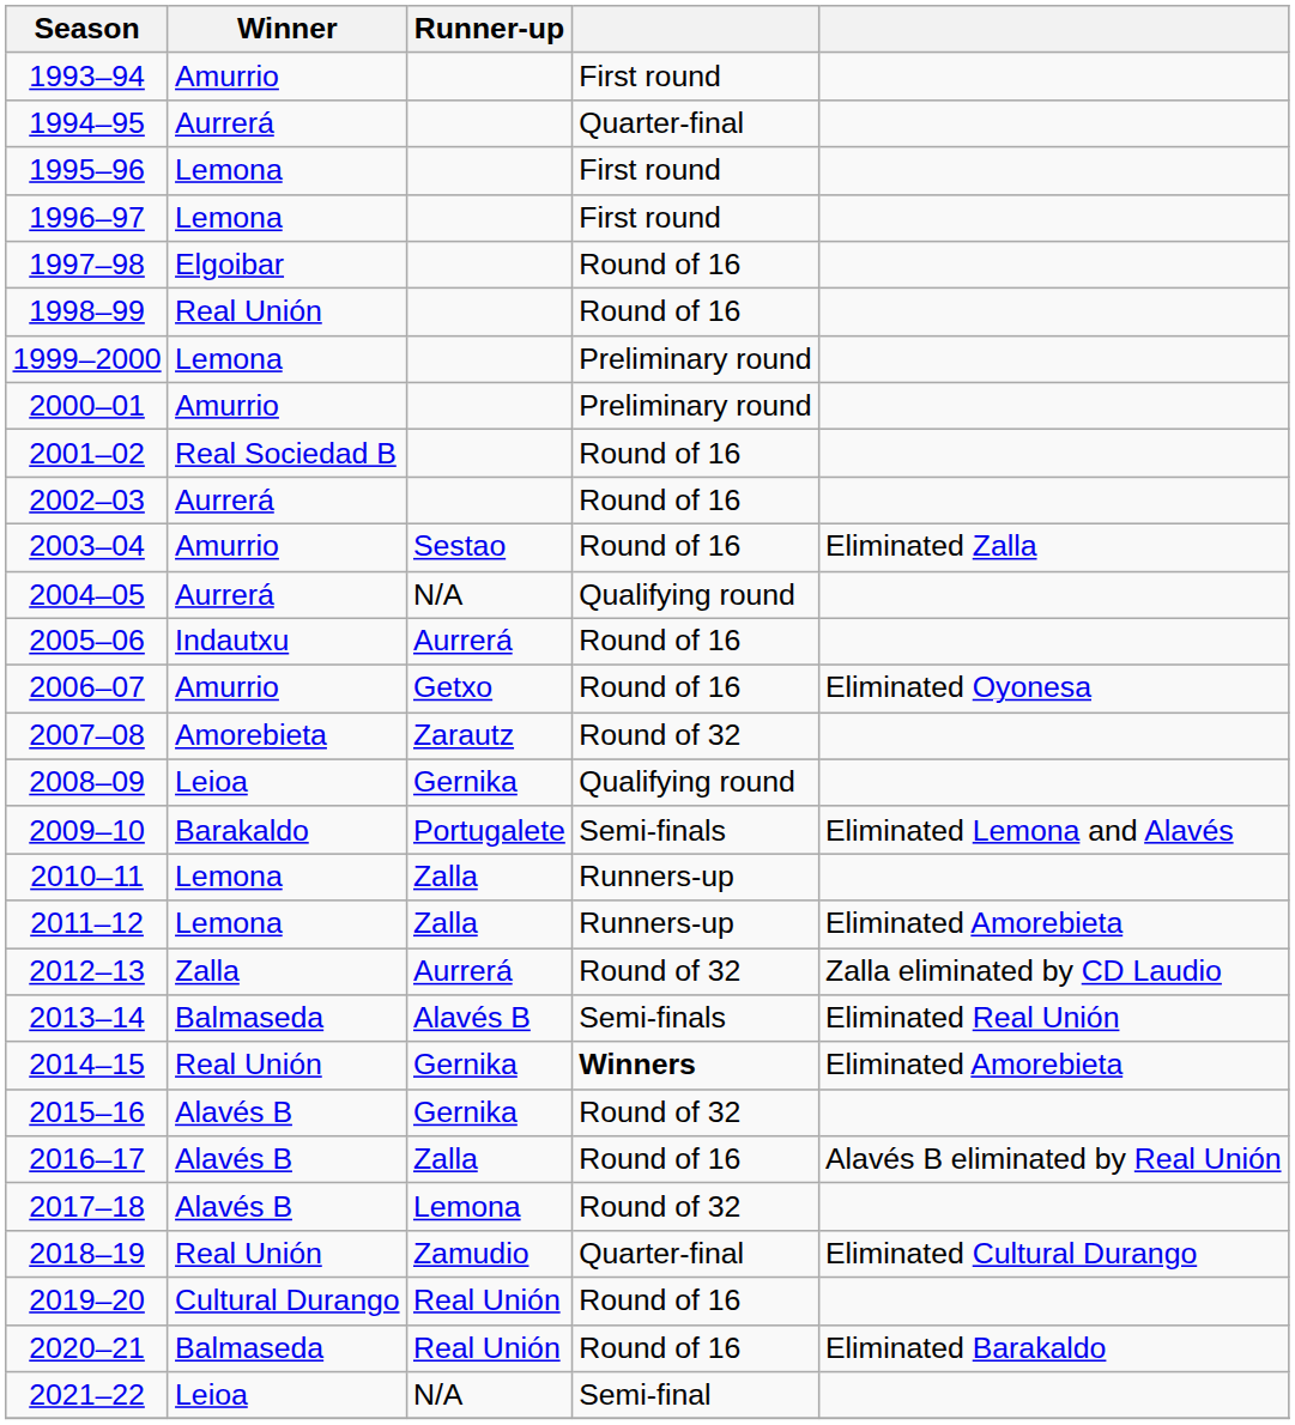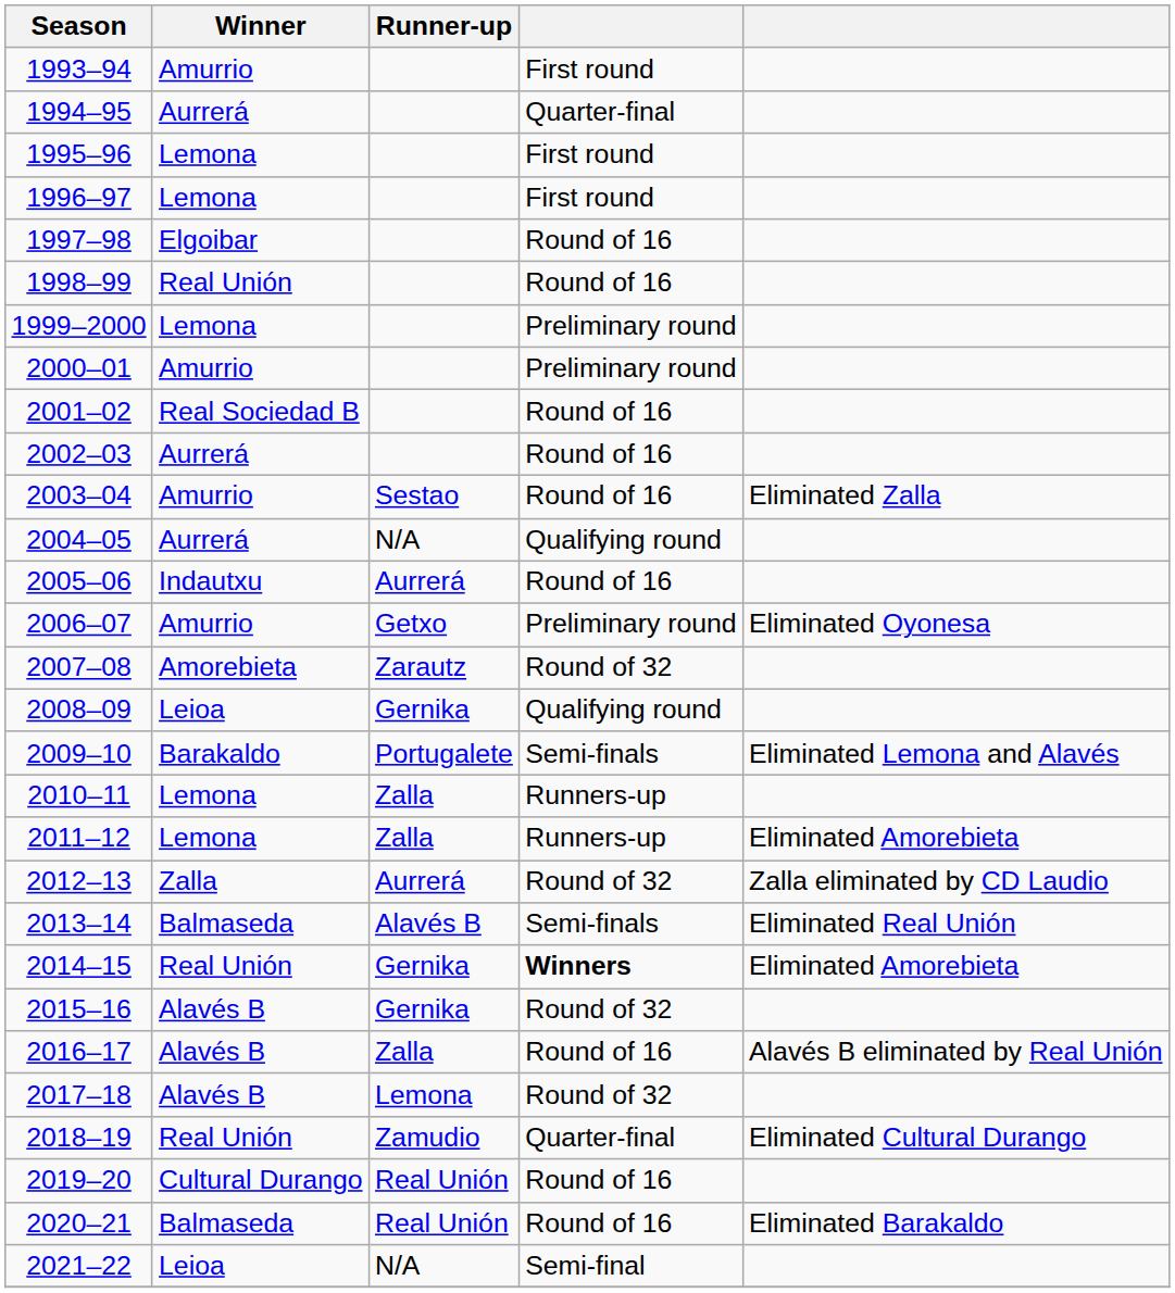 <table class="wikitable" style="text-align:left">
 <tr>
 <th>Season</th>
 <th>Winner</th>
 <th>Runner-up</th>
 <th></th>
 <th></th>
 </tr>
 <tr>
 <td align=center><a href='#'>1993–94</a></td>
 <td><a href='#'>Amurrio</a></td>
 <td></td>
 <td>First round</td>
 <td></td>
 </tr>
 <tr>
 <td align=center><a href='#'>1994–95</a></td>
 <td><a href='#'>Aurrerá</a></td>
 <td></td>
 <td>Quarter-final</td>
 <td></td>
 </tr>
 <tr>
 <td align=center><a href='#'>1995–96</a></td>
 <td><a href='#'>Lemona</a></td>
 <td></td>
 <td>First round</td>
 <td></td>
 </tr>
 <tr>
 <td align=center><a href='#'>1996–97</a></td>
 <td><a href='#'>Lemona</a></td>
 <td></td>
 <td>First round</td>
 <td></td>
 </tr>
 <tr>
 <td align=center><a href='#'>1997–98</a></td>
 <td><a href='#'>Elgoibar</a></td>
 <td></td>
 <td>Round of 16</td>
 <td></td>
 </tr>
 <tr>
 <td align=center><a href='#'>1998–99</a></td>
 <td><a href='#'>Real Unión</a></td>
 <td></td>
 <td>Round of 16</td>
 <td></td>
 </tr>
 <tr>
 <td align=center><a href='#'>1999–2000</a></td>
 <td><a href='#'>Lemona</a></td>
 <td></td>
 <td>Preliminary round</td>
 <td></td>
 </tr>
 <tr>
 <td align=center><a href='#'>2000–01</a></td>
 <td><a href='#'>Amurrio</a></td>
 <td></td>
 <td>Preliminary round</td>
 <td></td>
 </tr>
 <tr>
 <td align=center><a href='#'>2001–02</a></td>
 <td><a href='#'>Real Sociedad B</a></td>
 <td></td>
 <td>Round of 16</td>
 <td></td>
 </tr>
 <tr>
 <td align=center><a href='#'>2002–03</a></td>
 <td><a href='#'>Aurrerá</a></td>
 <td></td>
 <td>Round of 16</td>
 <td></td>
 </tr>
 <tr>
 <td align=center><a href='#'>2003–04</a></td>
 <td><a href='#'>Amurrio</a></td>
 <td><a href='#'>Sestao</a></td>
 <td>Round of 16</td>
 <td>Eliminated <a href='#'>Zalla</a></td>
 </tr>
 <tr>
 <td align=center><a href='#'>2004–05</a></td>
 <td><a href='#'>Aurrerá</a></td>
 <td>N/A</td>
 <td>Qualifying round</td>
 <td></td>
 </tr>
 <tr>
 <td align=center><a href='#'>2005–06</a></td>
 <td><a href='#'>Indautxu</a></td>
 <td><a href='#'>Aurrerá</a></td>
 <td>Round of 16</td>
 <td></td>
 </tr>
 <tr>
 <td align=center><a href='#'>2006–07</a></td>
 <td><a href='#'>Amurrio</a></td>
 <td><a href='#'>Getxo</a></td>
-<td>Round of 16</td>
+<td>Preliminary round</td>
 <td>Eliminated <a href='#'>Oyonesa</a></td>
 </tr>
 <tr>
 <td align=center><a href='#'>2007–08</a></td>
 <td><a href='#'>Amorebieta</a></td>
 <td><a href='#'>Zarautz</a></td>
 <td>Round of 32</td>
 <td></td>
 </tr>
 <tr>
 <td align=center><a href='#'>2008–09</a></td>
 <td><a href='#'>Leioa</a></td>
 <td><a href='#'>Gernika</a></td>
 <td>Qualifying round</td>
 <td></td>
 </tr>
 <tr>
 <td align=center><a href='#'>2009–10</a></td>
 <td><a href='#'>Barakaldo</a></td>
 <td><a href='#'>Portugalete</a></td>
 <td>Semi-finals</td>
 <td>Eliminated <a href='#'>Lemona</a> and <a href='#'>Alavés</a></td>
 </tr>
 <tr>
 <td align=center><a href='#'>2010–11</a></td>
 <td><a href='#'>Lemona</a></td>
 <td><a href='#'>Zalla</a></td>
 <td>Runners-up</td>
 <td></td>
 </tr>
 <tr>
 <td align=center><a href='#'>2011–12</a></td>
 <td><a href='#'>Lemona</a></td>
 <td><a href='#'>Zalla</a></td>
 <td>Runners-up</td>
 <td>Eliminated <a href='#'>Amorebieta</a></td>
 </tr>
 <tr>
 <td align=center><a href='#'>2012–13</a></td>
 <td><a href='#'>Zalla</a></td>
 <td><a href='#'>Aurrerá</a></td>
 <td>Round of 32</td>
 <td>Zalla eliminated by <a href='#'>CD Laudio</a></td>
 </tr>
 <tr>
 <td align=center><a href='#'>2013–14</a></td>
 <td><a href='#'>Balmaseda</a></td>
 <td><a href='#'>Alavés B</a></td>
 <td>Semi-finals</td>
 <td>Eliminated <a href='#'>Real Unión</a></td>
 </tr>
 <tr>
 <td align=center><a href='#'>2014–15</a></td>
 <td><a href='#'>Real Unión</a></td>
 <td><a href='#'>Gernika</a></td>
 <td><strong>Winners</strong></td>
 <td>Eliminated <a href='#'>Amorebieta</a></td>
 </tr>
 <tr>
 <td align=center><a href='#'>2015–16</a></td>
 <td><a href='#'>Alavés B</a></td>
 <td><a href='#'>Gernika</a></td>
 <td>Round of 32</td>
 <td></td>
 </tr>
 <tr>
 <td align=center><a href='#'>2016–17</a></td>
 <td><a href='#'>Alavés B</a></td>
 <td><a href='#'>Zalla</a></td>
 <td>Round of 16</td>
 <td>Alavés B eliminated by <a href='#'>Real Unión</a></td>
 </tr>
 <tr>
 <td align=center><a href='#'>2017–18</a></td>
 <td><a href='#'>Alavés B</a></td>
 <td><a href='#'>Lemona</a></td>
 <td>Round of 32</td>
 <td></td>
 </tr>
 <tr>
 <td align=center><a href='#'>2018–19</a></td>
 <td><a href='#'>Real Unión</a></td>
 <td><a href='#'>Zamudio</a></td>
 <td>Quarter-final</td>
 <td>Eliminated <a href='#'>Cultural Durango</a></td>
 </tr>
 <tr>
 <td align=center><a href='#'>2019–20</a></td>
 <td><a href='#'>Cultural Durango</a></td>
 <td><a href='#'>Real Unión</a></td>
 <td>Round of 16</td>
 <td></td>
 </tr>
 <tr>
 <td align=center><a href='#'>2020–21</a></td>
 <td><a href='#'>Balmaseda</a></td>
 <td><a href='#'>Real Unión</a></td>
 <td>Round of 16</td>
 <td>Eliminated <a href='#'>Barakaldo</a></td>
 </tr>
 <tr>
 <td align=center><a href='#'>2021–22</a></td>
 <td><a href='#'>Leioa</a></td>
 <td>N/A</td>
 <td>Semi-final</td>
 <td></td>
 </tr>
 <tr>
 </tr>
 </table>
